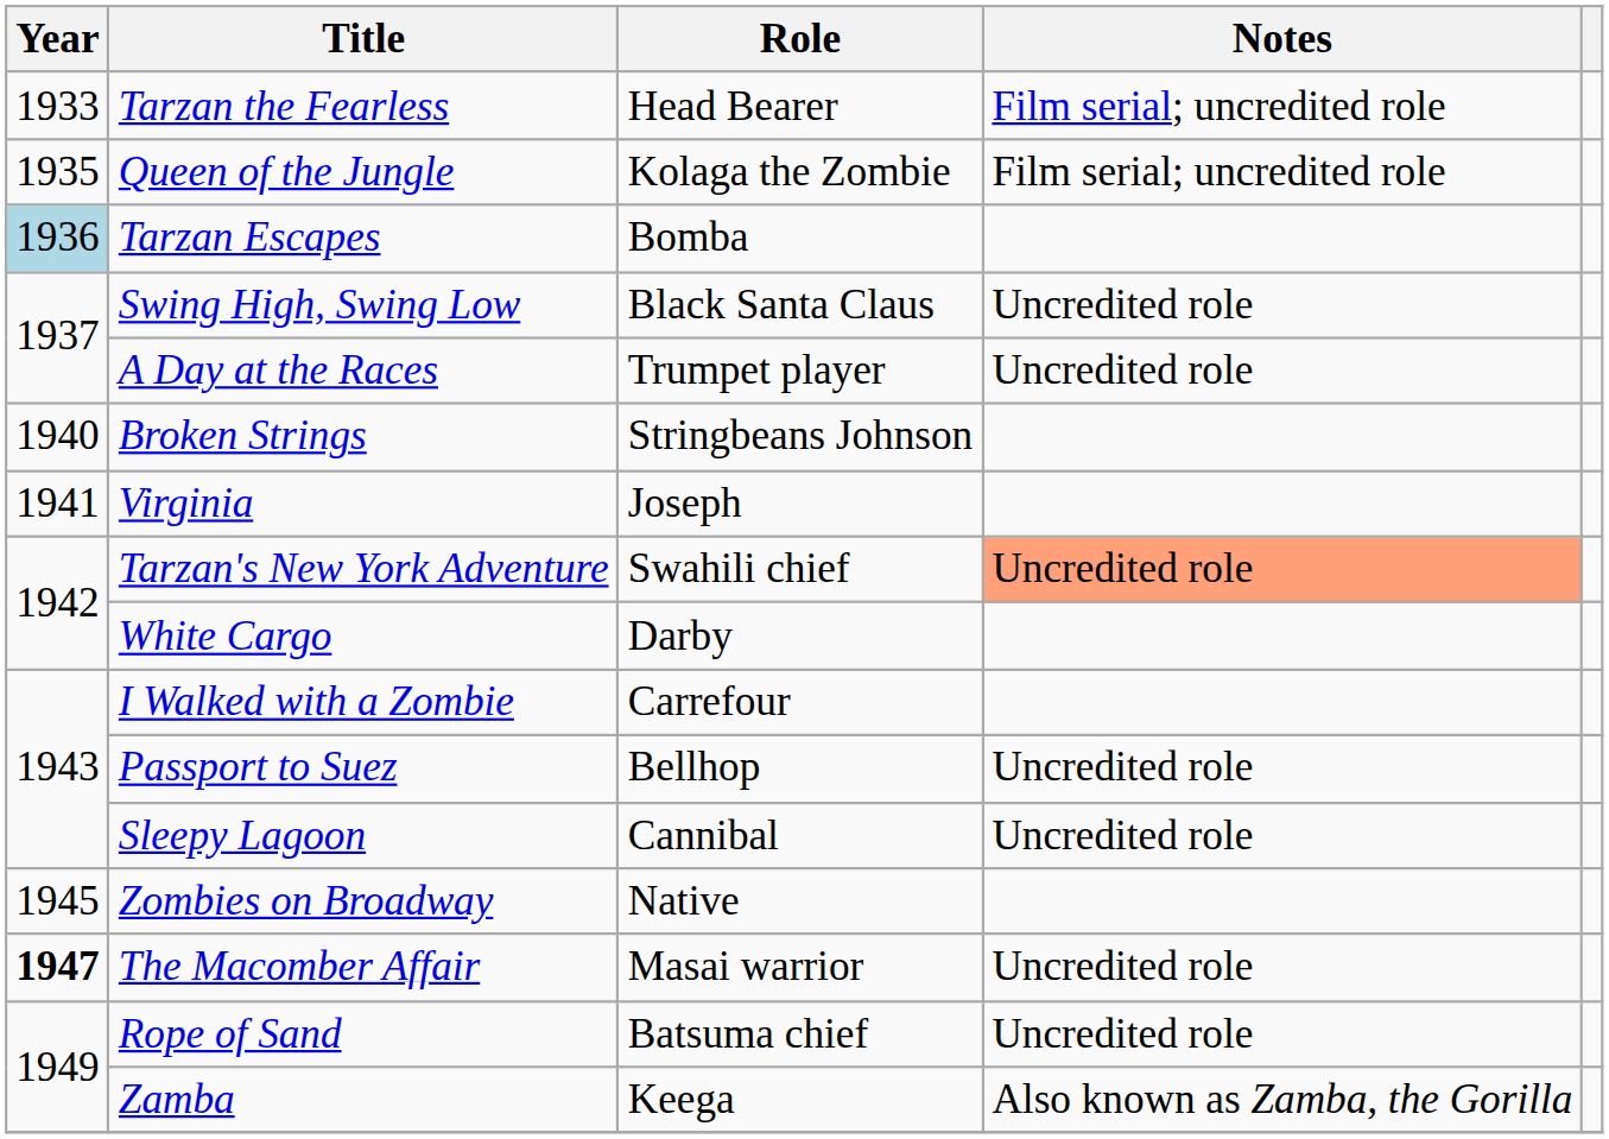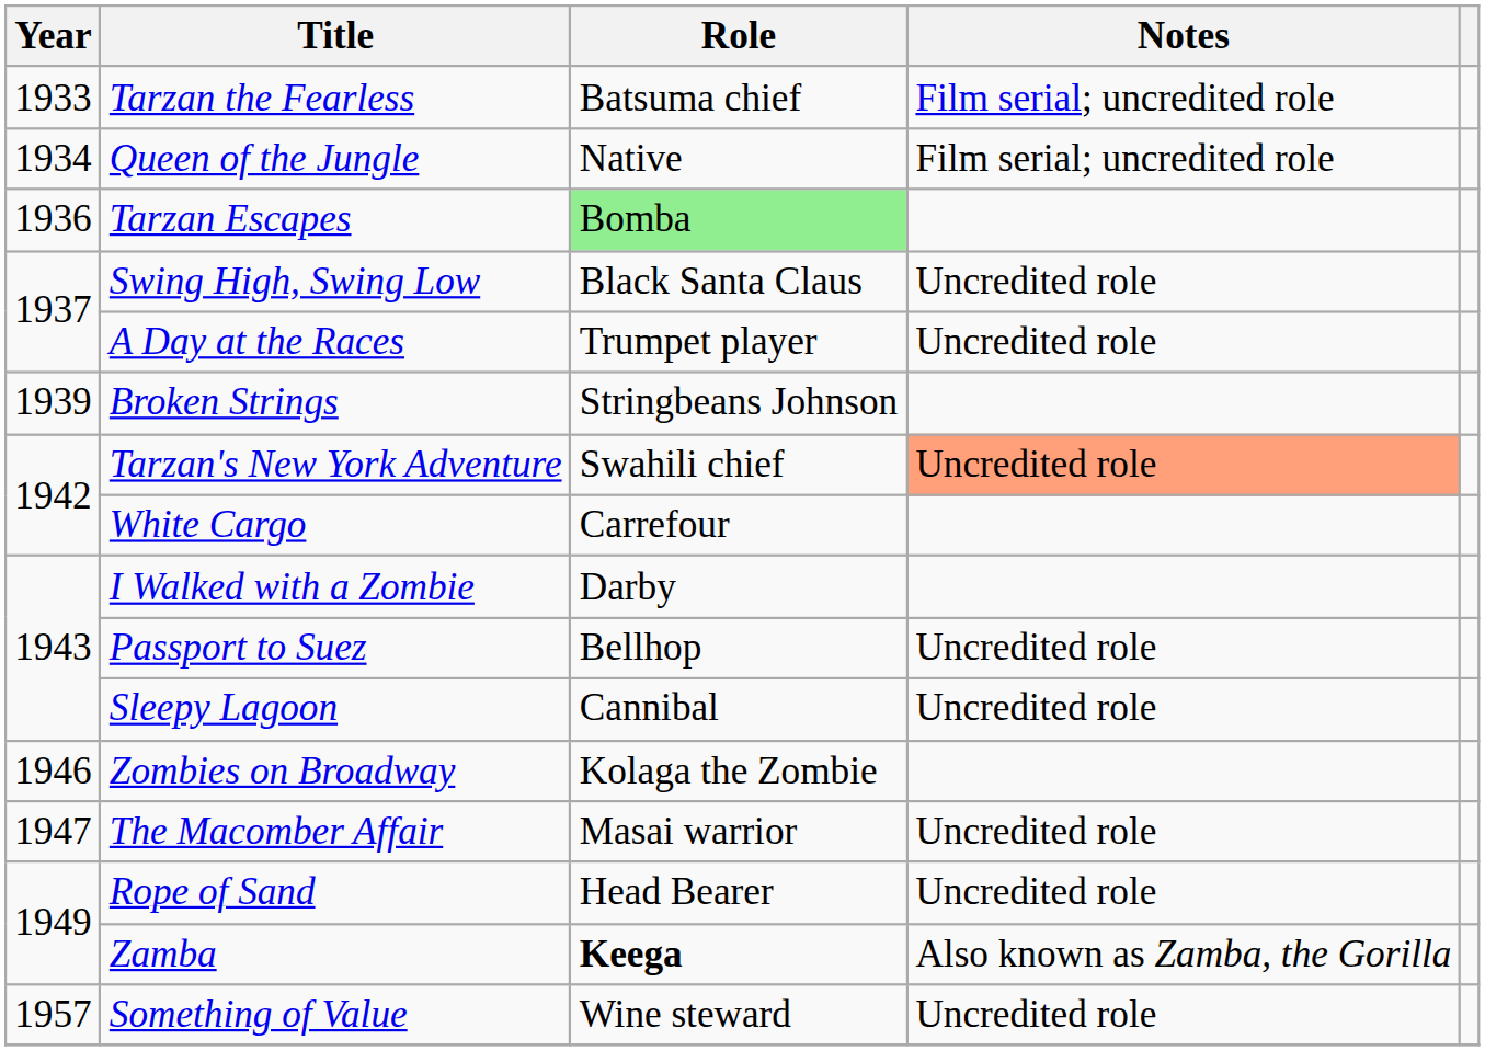 <table class="wikitable sortable">
 <tr>
 <th scope=col>Year</th>
 <th scope=col>Title</th>
 <th scope=col>Role</th>
 <th scope=col class=unsortable>Notes</th>
 <th scope=col class=unsortable></th>
 </tr>
 <tr>
 <td>1933</td>
 <td><em><a href='#'>Tarzan the Fearless</a></em></td>
-<td>Head Bearer</td>
+<td>Batsuma chief</td>
 <td><a href='#'>Film serial</a>; uncredited role</td>
 <td></td>
 </tr>
 <tr>
-<td>1935</td>
+<td>1934</td>
 <td><em><a href='#'>Queen of the Jungle</a></em></td>
-<td>Kolaga the Zombie</td>
+<td>Native</td>
 <td>Film serial; uncredited role</td>
 <td></td>
 </tr>
 <tr>
-<td style="background: lightblue;">1936</td>
+<td>1936</td>
 <td><em><a href='#'>Tarzan Escapes</a></em></td>
-<td>Bomba</td>
+<td style="background: lightgreen;">Bomba</td>
 <td></td>
 <td></td>
 </tr>
 <tr>
 <td rowspan=2>1937</td>
 <td><em><a href='#'>Swing High, Swing Low</a></em></td>
 <td>Black Santa Claus</td>
 <td>Uncredited role</td>
 <td></td>
 </tr>
 <tr>
 <td><em><a href='#'>A Day at the Races</a></em></td>
 <td>Trumpet player</td>
 <td>Uncredited role</td>
 <td></td>
 </tr>
 <tr>
-<td>1940</td>
+<td>1939</td>
 <td><em><a href='#'>Broken Strings</a></em></td>
 <td>Stringbeans Johnson</td>
-<td></td>
-<td></td>
-</tr>
-<tr>
-<td>1941</td>
-<td><em><a href='#'>Virginia</a></em></td>
-<td>Joseph</td>
 <td></td>
 <td></td>
 </tr>
 <tr>
 <td rowspan=2>1942</td>
 <td><em><a href='#'>Tarzan's New York Adventure</a></em></td>
 <td>Swahili chief</td>
 <td style="background: lightsalmon;">Uncredited role</td>
 <td></td>
 </tr>
 <tr>
 <td><em><a href='#'>White Cargo</a></em></td>
-<td>Darby</td>
+<td>Carrefour</td>
 <td></td>
 <td></td>
 </tr>
 <tr>
 <td rowspan=3>1943</td>
 <td><em><a href='#'>I Walked with a Zombie</a></em></td>
-<td>Carrefour</td>
+<td>Darby</td>
 <td></td>
 <td></td>
 </tr>
 <tr>
 <td><em><a href='#'>Passport to Suez</a></em></td>
 <td>Bellhop</td>
 <td>Uncredited role</td>
 <td></td>
 </tr>
 <tr>
 <td><em><a href='#'>Sleepy Lagoon</a></em></td>
 <td>Cannibal</td>
 <td>Uncredited role</td>
 <td></td>
 </tr>
 <tr>
-<td>1945</td>
+<td>1946</td>
 <td><em><a href='#'>Zombies on Broadway</a></em></td>
-<td>Native</td>
+<td>Kolaga the Zombie</td>
 <td></td>
 <td></td>
 </tr>
 <tr>
-<td><strong>1947</strong></td>
+<td>1947</td>
 <td><em><a href='#'>The Macomber Affair</a></em></td>
 <td>Masai warrior</td>
 <td>Uncredited role</td>
 <td></td>
 </tr>
 <tr>
 <td rowspan=2>1949</td>
 <td><em><a href='#'>Rope of Sand</a></em></td>
-<td>Batsuma chief</td>
+<td>Head Bearer</td>
 <td>Uncredited role</td>
 <td></td>
 </tr>
 <tr>
 <td><em><a href='#'>Zamba</a></em></td>
-<td>Keega</td>
+<td><strong>Keega</strong></td>
 <td>Also known as <em>Zamba, the Gorilla</em></td>
+<td></td>
+</tr>
+<tr>
+<td>1957</td>
+<td><em><a href='#'>Something of Value</a></em></td>
+<td>Wine steward</td>
+<td>Uncredited role</td>
 <td></td>
 </tr>
 <tr>
 </tr>
 </table>
